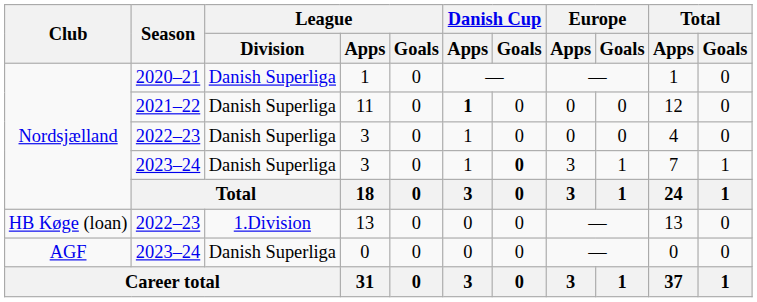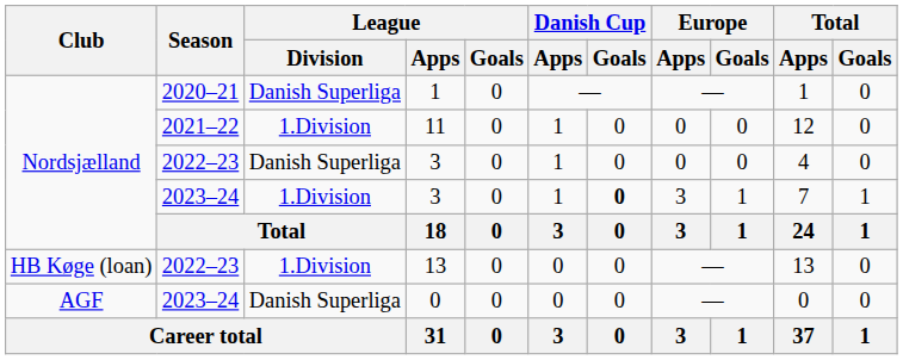 <table class="wikitable" style="text-align:center">
 <tr>
 <th rowspan="2">Club</th>
 <th rowspan="2">Season</th>
 <th colspan="3">League</th>
 <th colspan="2"><a href='#'>Danish Cup</a></th>
 <th colspan="2">Europe</th>
 <th colspan="2">Total</th>
 </tr>
 <tr>
 <th>Division</th>
 <th>Apps</th>
 <th>Goals</th>
 <th>Apps</th>
 <th>Goals</th>
 <th>Apps</th>
 <th>Goals</th>
 <th>Apps</th>
 <th>Goals</th>
 </tr>
 <tr>
 <td rowspan="5"><a href='#'>Nordsjælland</a></td>
 <td><a href='#'>2020–21</a></td>
 <td><a href='#'>Danish Superliga</a></td>
 <td>1</td>
 <td>0</td>
 <td colspan="2">—</td>
 <td colspan="2">—</td>
 <td>1</td>
 <td>0</td>
 </tr>
 <tr>
 <td><a href='#'>2021–22</a></td>
-<td>Danish Superliga</td>
+<td><a href='#'>1.Division</a></td>
 <td>11</td>
 <td>0</td>
-<td><strong>1</strong></td>
+<td>1</td>
 <td>0</td>
 <td>0</td>
 <td>0</td>
 <td>12</td>
 <td>0</td>
 </tr>
 <tr>
 <td><a href='#'>2022–23</a></td>
 <td>Danish Superliga</td>
 <td>3</td>
 <td>0</td>
 <td>1</td>
 <td>0</td>
 <td>0</td>
 <td>0</td>
 <td>4</td>
 <td>0</td>
 </tr>
 <tr>
 <td><a href='#'>2023–24</a></td>
-<td>Danish Superliga</td>
+<td><a href='#'>1.Division</a></td>
 <td>3</td>
 <td>0</td>
 <td>1</td>
 <td><strong>0</strong></td>
 <td>3</td>
 <td>1</td>
 <td>7</td>
 <td>1</td>
 </tr>
 <tr>
 <th colspan="2">Total</th>
 <th>18</th>
 <th>0</th>
 <th>3</th>
 <th>0</th>
 <th>3</th>
 <th>1</th>
 <th>24</th>
 <th>1</th>
 </tr>
 <tr>
 <td><a href='#'>HB Køge</a> (loan)</td>
 <td><a href='#'>2022–23</a></td>
 <td><a href='#'>1.Division</a></td>
 <td>13</td>
 <td>0</td>
 <td>0</td>
 <td>0</td>
 <td colspan="2">—</td>
 <td>13</td>
 <td>0</td>
 </tr>
 <tr>
 <td><a href='#'>AGF</a></td>
 <td><a href='#'>2023–24</a></td>
 <td>Danish Superliga</td>
 <td>0</td>
 <td>0</td>
 <td>0</td>
 <td>0</td>
 <td colspan="2">—</td>
 <td>0</td>
 <td>0</td>
 </tr>
 <tr>
 <th colspan="3">Career total</th>
 <th>31</th>
 <th>0</th>
 <th>3</th>
 <th>0</th>
 <th>3</th>
 <th>1</th>
 <th>37</th>
 <th>1</th>
 </tr>
 </table>
